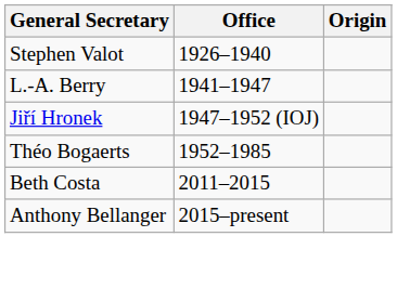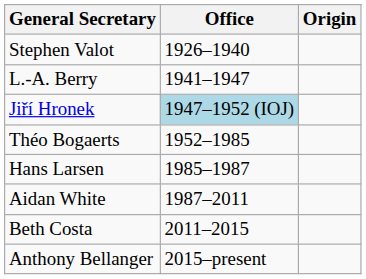 <table class="wikitable">
 <tr>
 <th>General Secretary</th>
 <th>Office</th>
 <th>Origin</th>
 </tr>
 <tr>
 <td>Stephen Valot</td>
 <td>1926–1940</td>
 <td></td>
 </tr>
 <tr>
 <td>L.-A. Berry</td>
 <td>1941–1947</td>
 <td></td>
 </tr>
 <tr>
 <td><a href='#'>Jiří Hronek</a></td>
-<td>1947–1952 (IOJ)</td>
+<td style="background: lightblue;">1947–1952 (IOJ)</td>
 <td></td>
 </tr>
 <tr>
 <td>Théo Bogaerts</td>
 <td>1952–1985</td>
+<td></td>
+</tr>
+<tr>
+<td>Hans Larsen</td>
+<td>1985–1987</td>
+<td></td>
+</tr>
+<tr>
+<td>Aidan White</td>
+<td>1987–2011</td>
 <td></td>
 </tr>
 <tr>
 <td>Beth Costa</td>
 <td>2011–2015</td>
 <td></td>
 </tr>
 <tr>
 <td>Anthony Bellanger</td>
 <td>2015–present</td>
 <td></td>
 </tr>
 </table>
